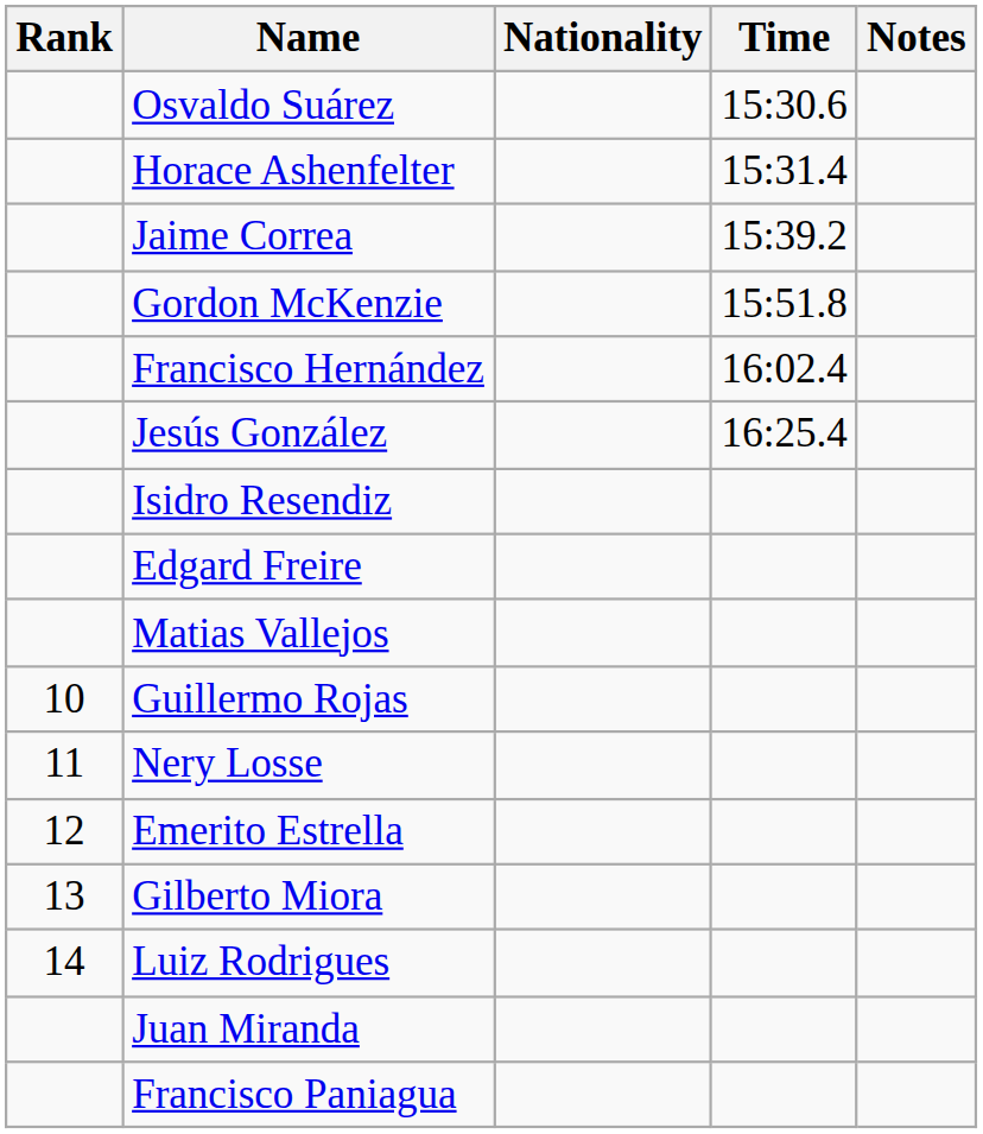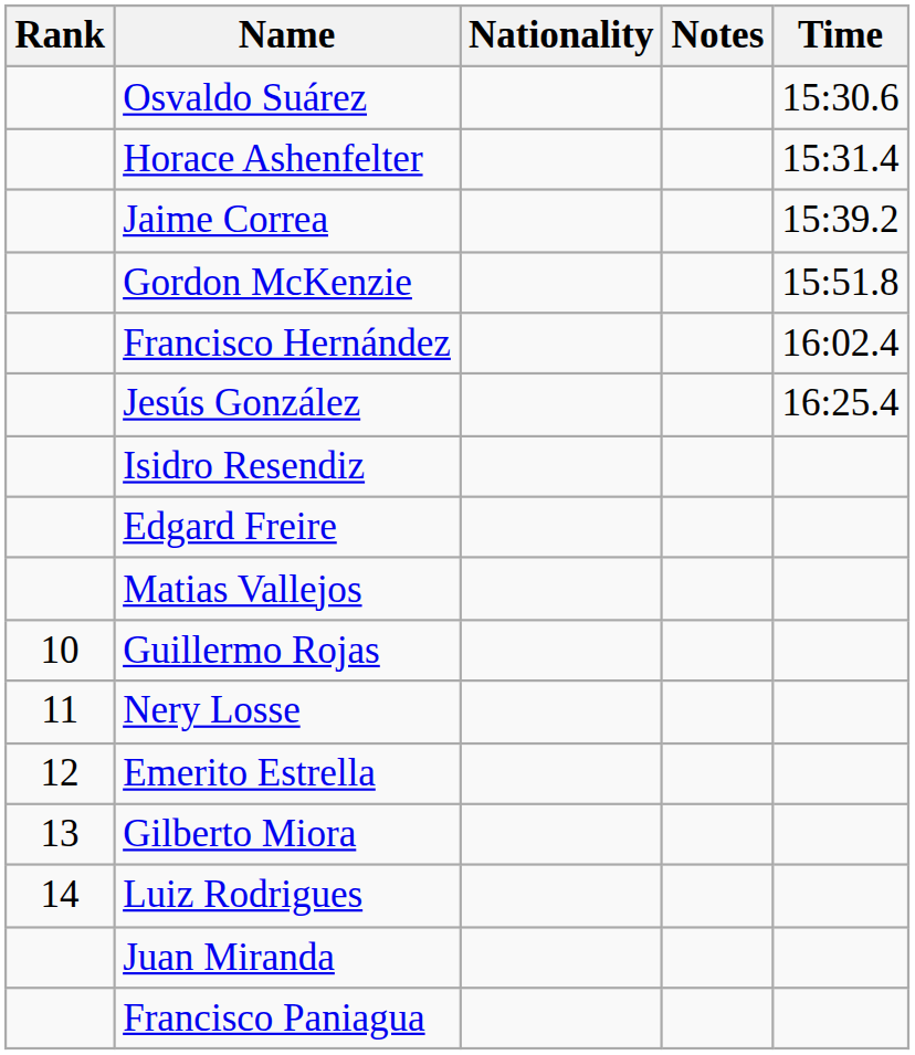 <table class="wikitable sortable" style="text-align:center">
 <tr>
 <th>Rank</th>
 <th>Name</th>
 <th>Nationality</th>
+<th>Notes</th>
 <th>Time</th>
-<th>Notes</th>
 </tr>
 <tr>
 <td></td>
 <td align=left><a href='#'>Osvaldo Suárez</a></td>
 <td align=left></td>
+<td></td>
 <td>15:30.6</td>
-<td></td>
 </tr>
 <tr>
 <td></td>
 <td align=left><a href='#'>Horace Ashenfelter</a></td>
 <td align=left></td>
+<td></td>
 <td>15:31.4</td>
-<td></td>
 </tr>
 <tr>
 <td></td>
 <td align=left><a href='#'>Jaime Correa</a></td>
 <td align=left></td>
+<td></td>
 <td>15:39.2</td>
-<td></td>
 </tr>
 <tr>
 <td></td>
 <td align=left><a href='#'>Gordon McKenzie</a></td>
 <td align=left></td>
+<td></td>
 <td>15:51.8</td>
-<td></td>
 </tr>
 <tr>
 <td></td>
 <td align=left><a href='#'>Francisco Hernández</a></td>
 <td align=left></td>
+<td></td>
 <td>16:02.4</td>
-<td></td>
 </tr>
 <tr>
 <td></td>
 <td align=left><a href='#'>Jesús González</a></td>
 <td align=left></td>
+<td></td>
 <td>16:25.4</td>
-<td></td>
 </tr>
 <tr>
 <td></td>
 <td align=left><a href='#'>Isidro Resendiz</a></td>
 <td align=left></td>
 <td></td>
 <td></td>
 </tr>
 <tr>
 <td></td>
 <td align=left><a href='#'>Edgard Freire</a></td>
 <td align=left></td>
 <td></td>
 <td></td>
 </tr>
 <tr>
 <td></td>
 <td align=left><a href='#'>Matias Vallejos</a></td>
 <td align=left></td>
 <td></td>
 <td></td>
 </tr>
 <tr>
 <td>10</td>
 <td align=left><a href='#'>Guillermo Rojas</a></td>
 <td align=left></td>
 <td></td>
 <td></td>
 </tr>
 <tr>
 <td>11</td>
 <td align=left><a href='#'>Nery Losse</a></td>
 <td align=left></td>
 <td></td>
 <td></td>
 </tr>
 <tr>
 <td>12</td>
 <td align=left><a href='#'>Emerito Estrella</a></td>
 <td align=left></td>
 <td></td>
 <td></td>
 </tr>
 <tr>
 <td>13</td>
 <td align=left><a href='#'>Gilberto Miora</a></td>
 <td align=left></td>
 <td></td>
 <td></td>
 </tr>
 <tr>
 <td>14</td>
 <td align=left><a href='#'>Luiz Rodrigues</a></td>
 <td align=left></td>
 <td></td>
 <td></td>
 </tr>
 <tr>
 <td></td>
 <td align=left><a href='#'>Juan Miranda</a></td>
 <td align=left></td>
 <td></td>
 <td></td>
 </tr>
 <tr>
 <td></td>
 <td align=left><a href='#'>Francisco Paniagua</a></td>
 <td align=left></td>
 <td></td>
 <td></td>
 </tr>
 </table>
